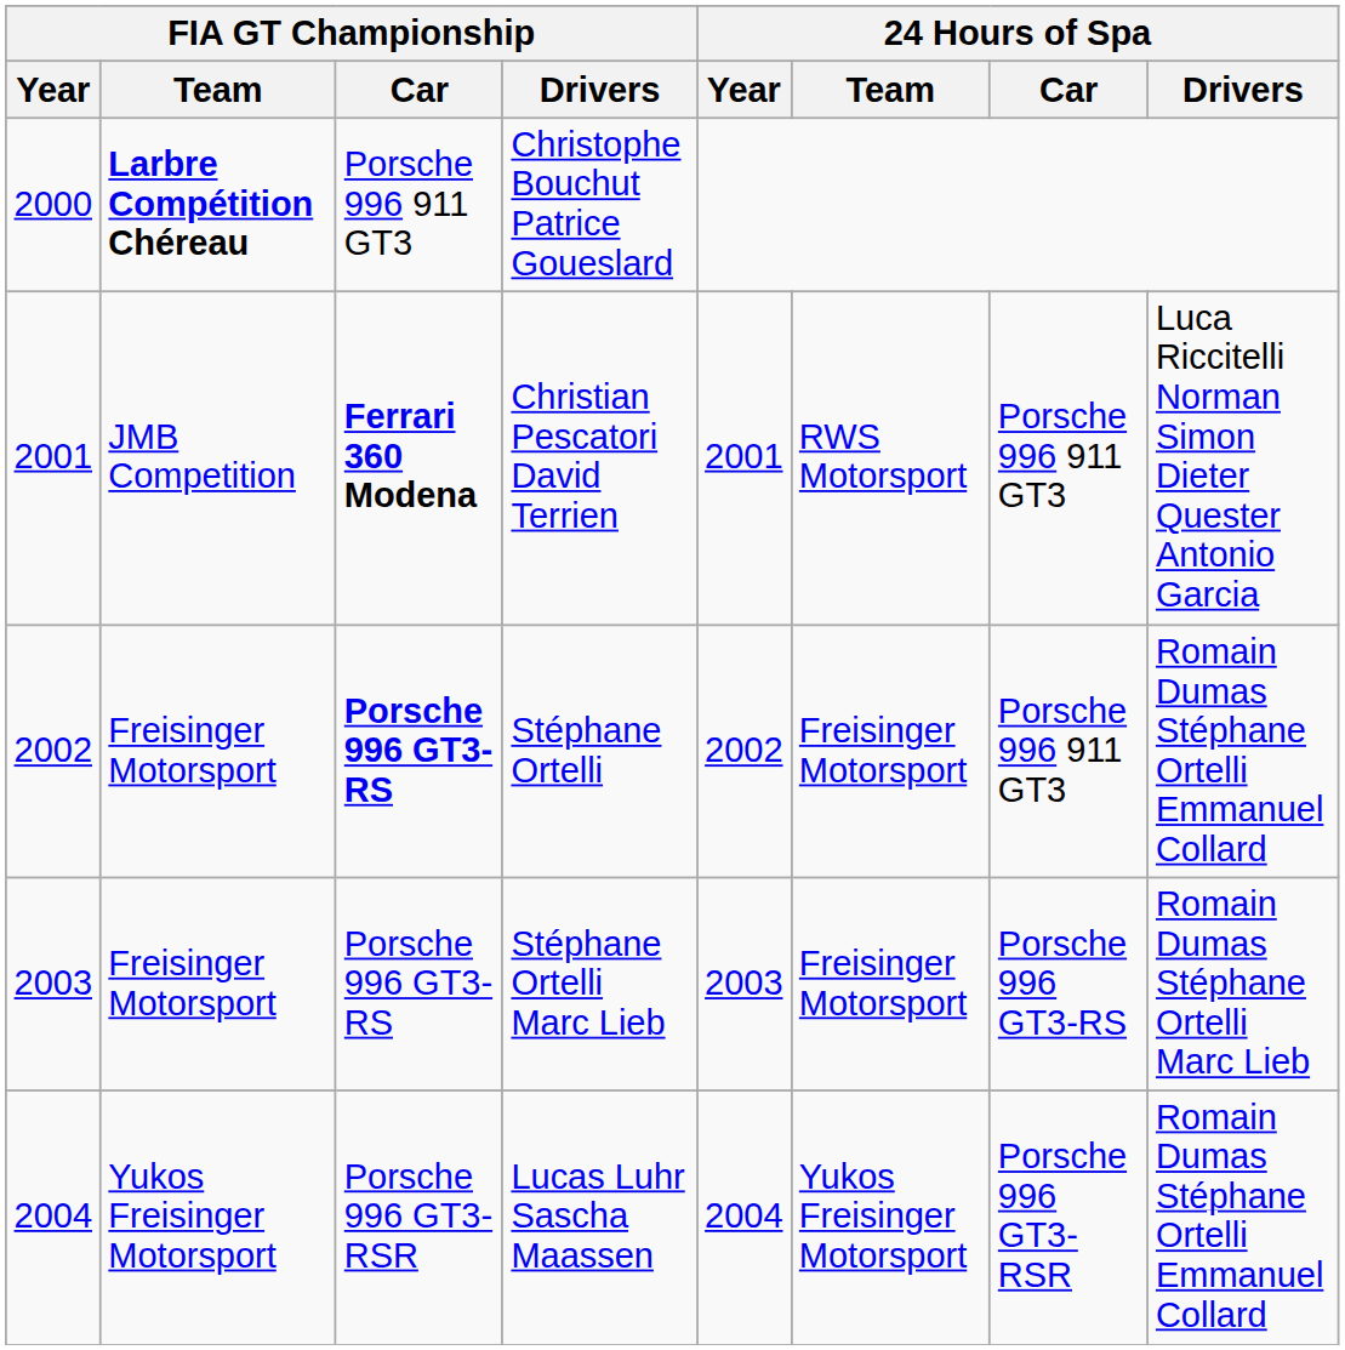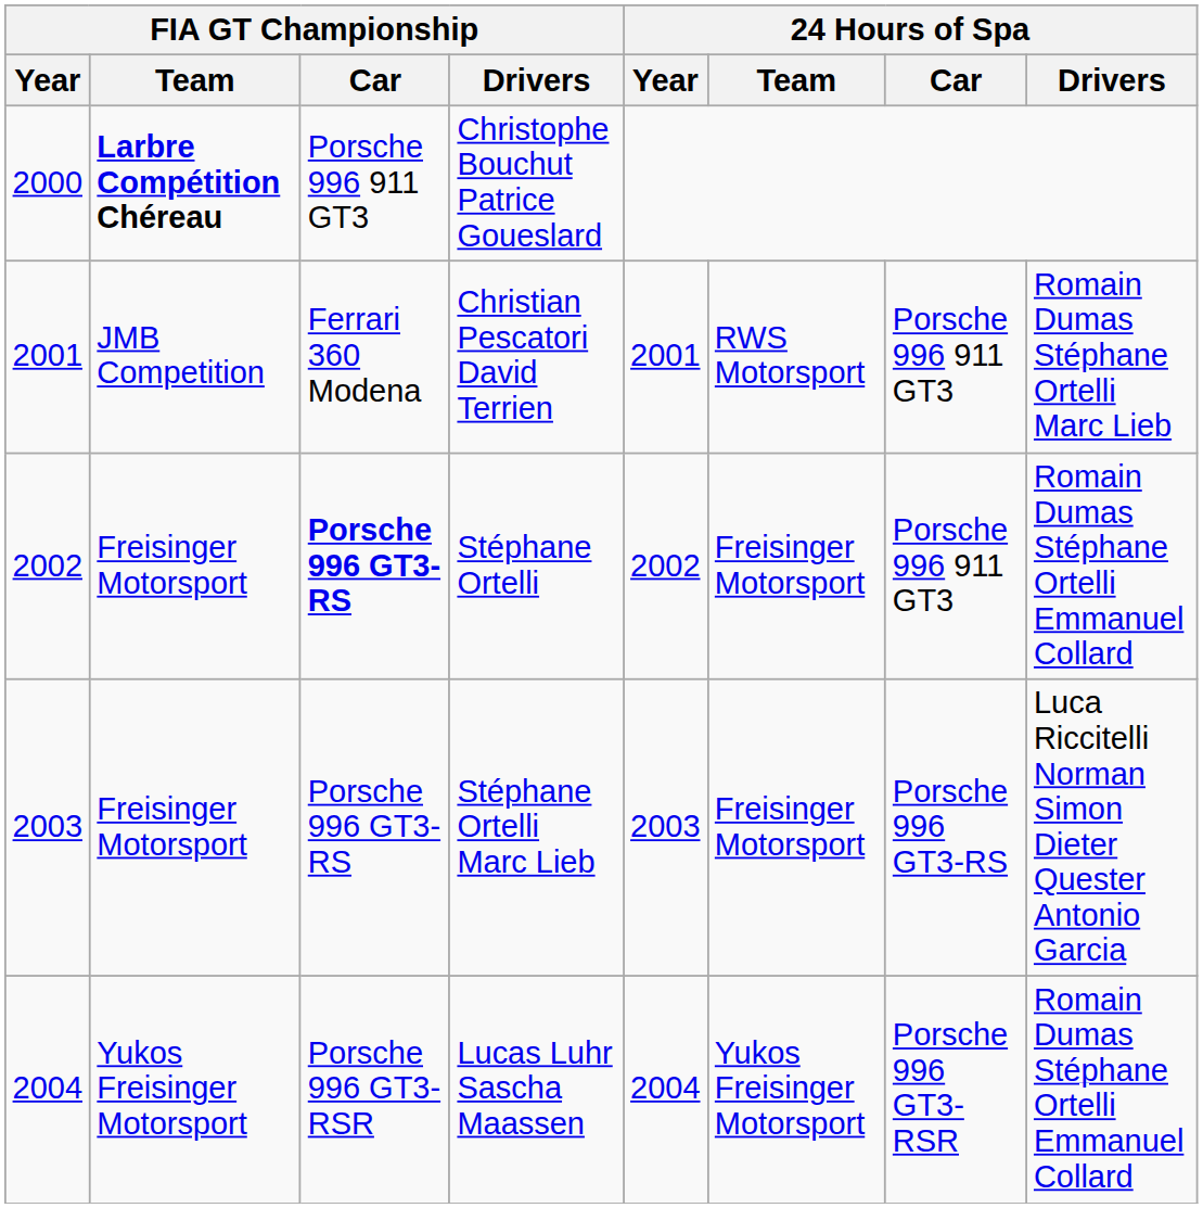 <table class="wikitable">
 <tr>
 <th colspan=4>FIA GT Championship</th>
 <th colspan=4>24 Hours of Spa</th>
 </tr>
 <tr>
 <th>Year</th>
 <th>Team</th>
 <th>Car</th>
 <th>Drivers</th>
 <th>Year</th>
 <th>Team</th>
 <th>Car</th>
 <th>Drivers</th>
 </tr>
 <tr>
 <td><a href='#'>2000</a></td>
 <td><strong> <a href='#'>Larbre Compétition</a> Chéreau</strong></td>
 <td><a href='#'>Porsche 996</a> 911 GT3</td>
 <td> <a href='#'>Christophe Bouchut</a> <br>  <a href='#'>Patrice Goueslard</a></td>
 </tr>
 <tr>
 <td><a href='#'>2001</a></td>
 <td> <a href='#'>JMB Competition</a></td>
-<td><strong><a href='#'>Ferrari 360</a> Modena</strong></td>
+<td><a href='#'>Ferrari 360</a> Modena</td>
 <td> <a href='#'>Christian Pescatori</a> <br>  <a href='#'>David Terrien</a></td>
 <td><a href='#'>2001</a></td>
 <td> <a href='#'>RWS Motorsport</a></td>
 <td><a href='#'>Porsche 996</a> 911 GT3</td>
-<td> Luca Riccitelli <br>  <a href='#'>Norman Simon</a> <br>  <a href='#'>Dieter Quester</a> <br>  <a href='#'>Antonio Garcia</a></td>
+<td> <a href='#'>Romain Dumas</a> <br>  <a href='#'>Stéphane Ortelli</a> <br>  <a href='#'>Marc Lieb</a></td>
 </tr>
 <tr>
 <td><a href='#'>2002</a></td>
 <td> <a href='#'>Freisinger Motorsport</a></td>
 <td><strong><a href='#'>Porsche 996 GT3-RS</a></strong></td>
 <td> <a href='#'>Stéphane Ortelli</a></td>
 <td><a href='#'>2002</a></td>
 <td> <a href='#'>Freisinger Motorsport</a></td>
 <td><a href='#'>Porsche 996</a> 911 GT3</td>
 <td> <a href='#'>Romain Dumas</a> <br>  <a href='#'>Stéphane Ortelli</a> <br>  <a href='#'>Emmanuel Collard</a></td>
 </tr>
 <tr>
 <td><a href='#'>2003</a></td>
 <td> <a href='#'>Freisinger Motorsport</a></td>
 <td><a href='#'>Porsche 996 GT3-RS</a></td>
 <td> <a href='#'>Stéphane Ortelli</a> <br>  <a href='#'>Marc Lieb</a></td>
 <td><a href='#'>2003</a></td>
 <td> <a href='#'>Freisinger Motorsport</a></td>
 <td><a href='#'>Porsche 996 GT3-RS</a></td>
-<td> <a href='#'>Romain Dumas</a> <br>  <a href='#'>Stéphane Ortelli</a> <br>  <a href='#'>Marc Lieb</a></td>
+<td> Luca Riccitelli <br>  <a href='#'>Norman Simon</a> <br>  <a href='#'>Dieter Quester</a> <br>  <a href='#'>Antonio Garcia</a></td>
 </tr>
 <tr>
 <td><a href='#'>2004</a></td>
 <td> <a href='#'>Yukos</a> <a href='#'>Freisinger Motorsport</a></td>
 <td><a href='#'>Porsche 996 GT3-RSR</a></td>
 <td> <a href='#'>Lucas Luhr</a> <br>  <a href='#'>Sascha Maassen</a></td>
 <td><a href='#'>2004</a></td>
 <td> <a href='#'>Yukos</a> <a href='#'>Freisinger Motorsport</a></td>
 <td><a href='#'>Porsche 996 GT3-RSR</a></td>
 <td> <a href='#'>Romain Dumas</a> <br>  <a href='#'>Stéphane Ortelli</a> <br>  <a href='#'>Emmanuel Collard</a></td>
 </tr>
 </table>
